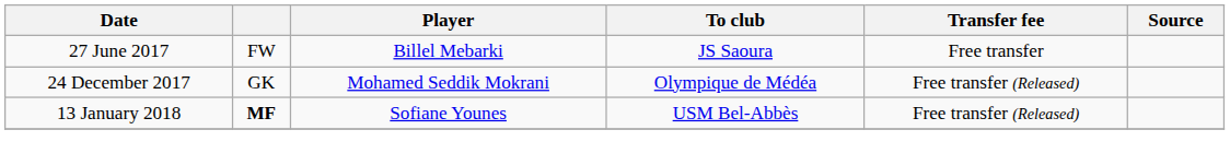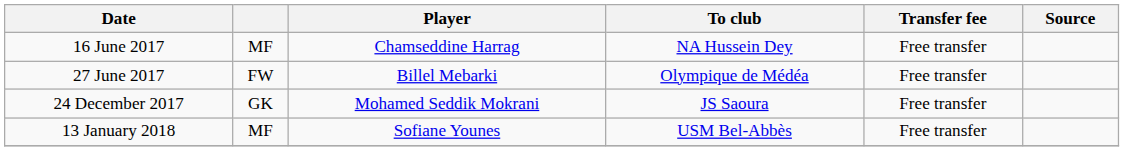 <table class="wikitable sortable" style="width:70%; text-align:center; font-size:85%; text-align:centre;">
 <tr>
 <th>Date</th>
 <th></th>
 <th>Player</th>
 <th>To club</th>
 <th>Transfer fee</th>
 <th>Source</th>
 </tr>
 <tr>
+<td>16 June 2017</td>
+<td>MF</td>
+<td> <a href='#'>Chamseddine Harrag</a></td>
+<td><a href='#'>NA Hussein Dey</a></td>
+<td>Free transfer</td>
+<td></td>
+</tr>
+<tr>
 <td>27 June 2017</td>
 <td>FW</td>
 <td> <a href='#'>Billel Mebarki</a></td>
-<td><a href='#'>JS Saoura</a></td>
+<td><a href='#'>Olympique de Médéa</a></td>
 <td>Free transfer</td>
 <td></td>
 </tr>
 <tr>
 <td>24 December 2017</td>
 <td>GK</td>
 <td> <a href='#'>Mohamed Seddik Mokrani</a></td>
-<td><a href='#'>Olympique de Médéa</a></td>
-<td>Free transfer <small><em>(Released)</em></small></td>
+<td><a href='#'>JS Saoura</a></td>
+<td>Free transfer</td>
 <td></td>
 </tr>
 <tr>
 <td>13 January 2018</td>
-<td><strong>MF</strong></td>
+<td>MF</td>
 <td> <a href='#'>Sofiane Younes</a></td>
 <td><a href='#'>USM Bel-Abbès</a></td>
-<td>Free transfer <small><em>(Released)</em></small></td>
+<td>Free transfer</td>
 <td></td>
 </tr>
 <tr>
 </tr>
 </table>
